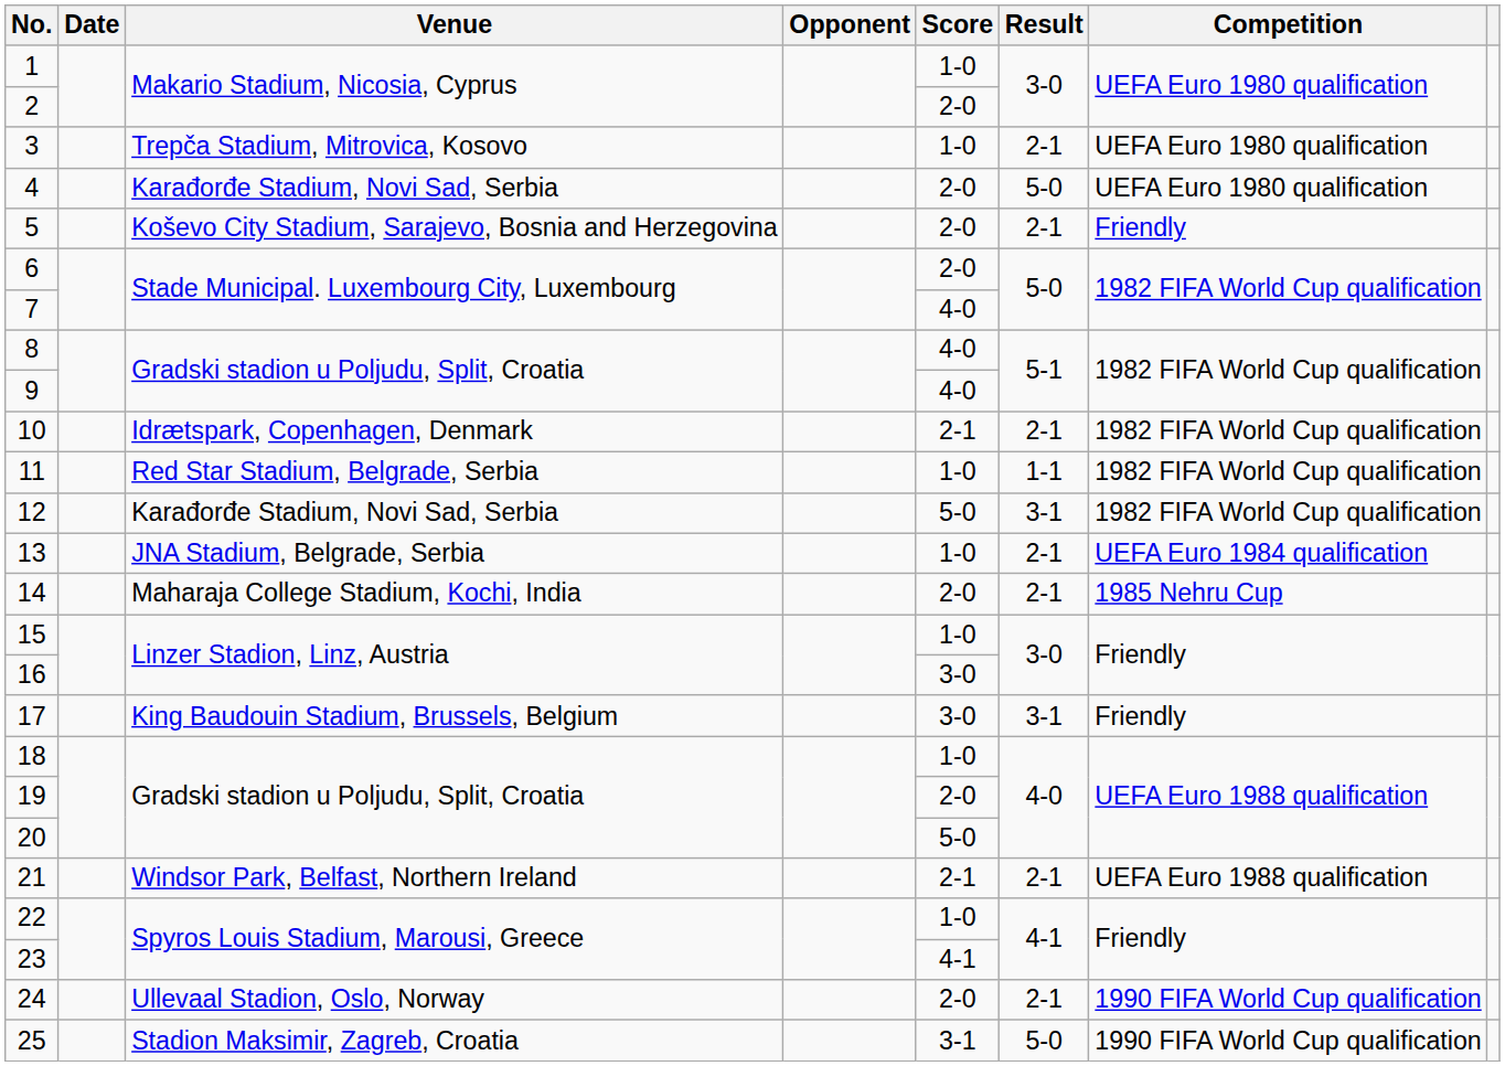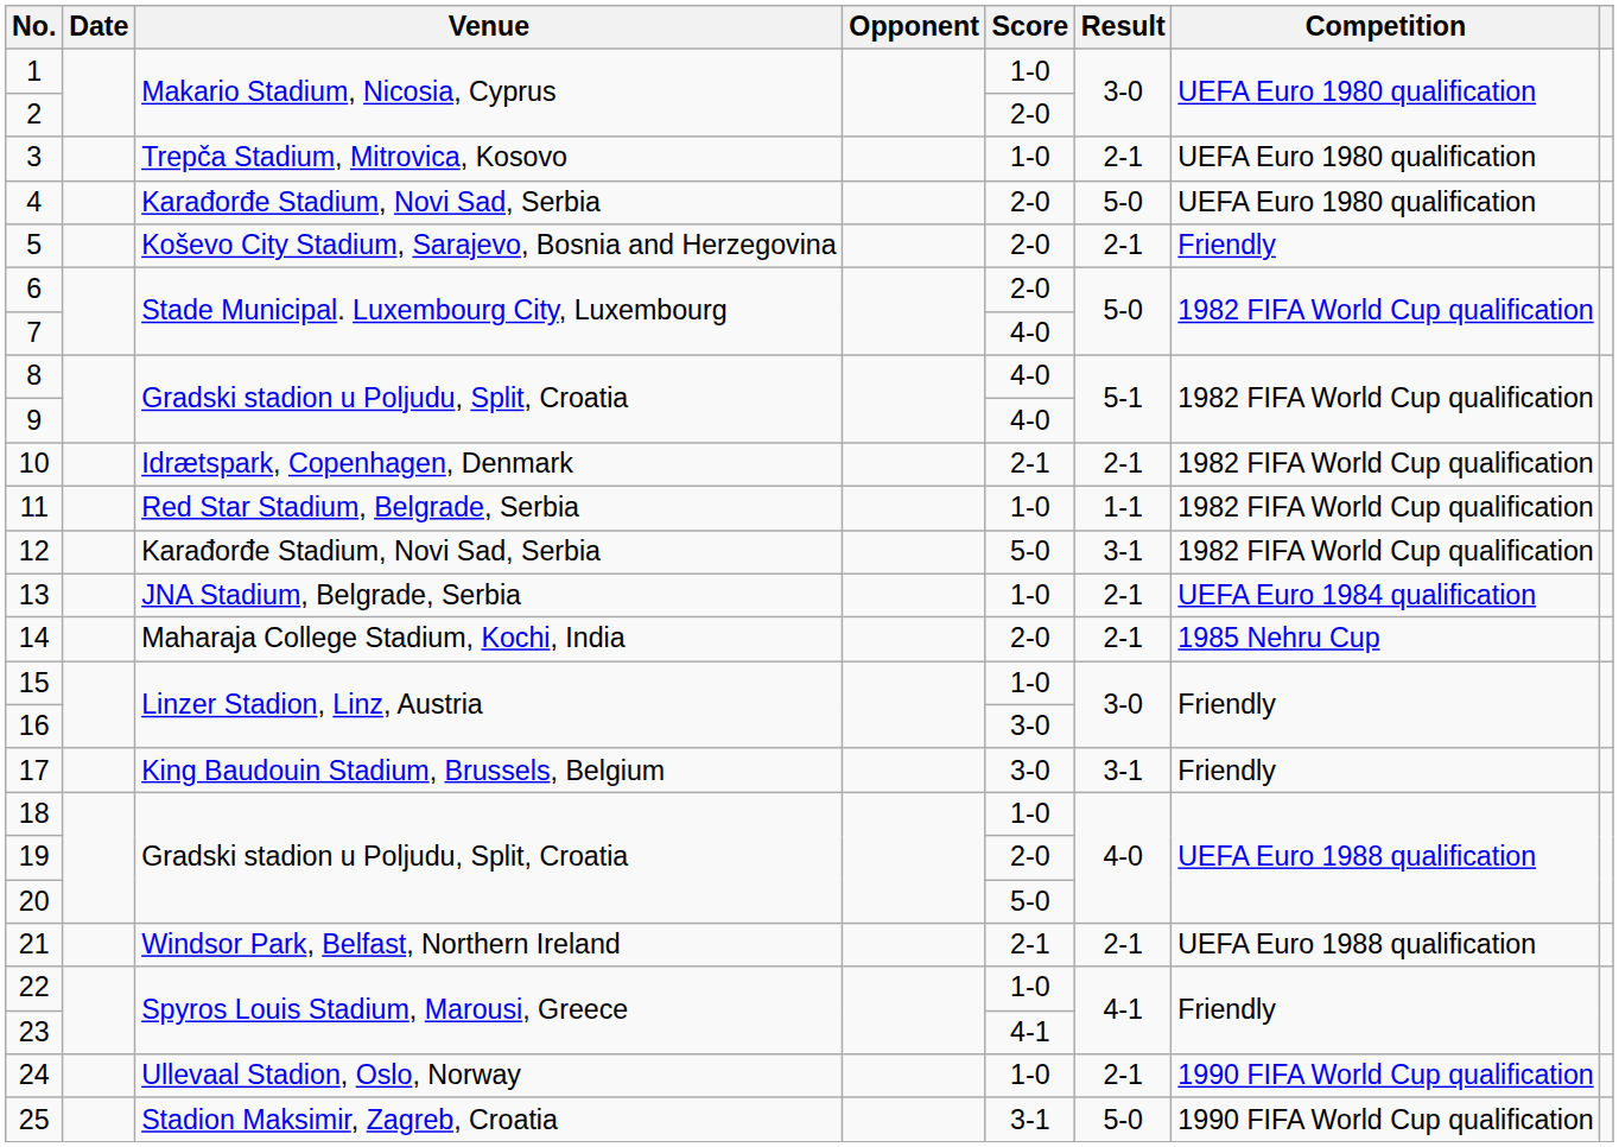 <table class="wikitable sortable">
 <tr>
 <th scope="col">No.</th>
 <th scope="col">Date</th>
 <th scope="col">Venue</th>
 <th scope="col">Opponent</th>
 <th scope="col">Score</th>
 <th scope="col">Result</th>
 <th scope="col">Competition</th>
 <th scope="col" class="unsortable"></th>
 </tr>
 <tr>
 <td style="text-align:center">1</td>
 <td rowspan="2"></td>
 <td rowspan="2"><a href='#'>Makario Stadium</a>, <a href='#'>Nicosia</a>, Cyprus</td>
 <td rowspan="2"></td>
 <td style="text-align:center">1-0</td>
 <td rowspan="2" style="text-align:center">3-0</td>
 <td rowspan="2"><a href='#'>UEFA Euro 1980 qualification</a></td>
 <td rowspan="2"></td>
 </tr>
 <tr>
 <td style="text-align:center">2</td>
 <td style="text-align:center">2-0</td>
 </tr>
 <tr>
 <td style="text-align:center">3</td>
 <td></td>
 <td><a href='#'>Trepča Stadium</a>, <a href='#'>Mitrovica</a>, Kosovo</td>
 <td></td>
 <td style="text-align:center">1-0</td>
 <td style="text-align:center">2-1</td>
 <td>UEFA Euro 1980 qualification</td>
 <td></td>
 </tr>
 <tr>
 <td style="text-align:center">4</td>
 <td></td>
 <td><a href='#'>Karađorđe Stadium</a>, <a href='#'>Novi Sad</a>, Serbia</td>
 <td></td>
 <td style="text-align:center">2-0</td>
 <td style="text-align:center">5-0</td>
 <td>UEFA Euro 1980 qualification</td>
 <td></td>
 </tr>
 <tr>
 <td style="text-align:center">5</td>
 <td></td>
 <td><a href='#'>Koševo City Stadium</a>, <a href='#'>Sarajevo</a>, Bosnia and Herzegovina</td>
 <td></td>
 <td style="text-align:center">2-0</td>
 <td style="text-align:center">2-1</td>
 <td><a href='#'>Friendly</a></td>
 <td></td>
 </tr>
 <tr>
 <td style="text-align:center">6</td>
 <td rowspan="2"></td>
 <td rowspan="2"><a href='#'>Stade Municipal</a>. <a href='#'>Luxembourg City</a>, Luxembourg</td>
 <td rowspan="2"></td>
 <td style="text-align:center">2-0</td>
 <td rowspan="2" style="text-align:center">5-0</td>
 <td rowspan="2"><a href='#'>1982 FIFA World Cup qualification</a></td>
 <td rowspan="2"></td>
 </tr>
 <tr>
 <td style="text-align:center">7</td>
 <td style="text-align:center">4-0</td>
 </tr>
 <tr>
 <td style="text-align:center">8</td>
 <td rowspan="2"></td>
 <td rowspan="2"><a href='#'>Gradski stadion u Poljudu</a>, <a href='#'>Split</a>, Croatia</td>
 <td rowspan="2"></td>
 <td style="text-align:center">4-0</td>
 <td rowspan="2" style="text-align:center">5-1</td>
 <td rowspan="2">1982 FIFA World Cup qualification</td>
 <td rowspan="2"></td>
 </tr>
 <tr>
 <td style="text-align:center">9</td>
 <td style="text-align:center">4-0</td>
 </tr>
 <tr>
 <td style="text-align:center">10</td>
 <td></td>
 <td><a href='#'>Idrætspark</a>, <a href='#'>Copenhagen</a>, Denmark</td>
 <td></td>
 <td style="text-align:center">2-1</td>
 <td style="text-align:center">2-1</td>
 <td>1982 FIFA World Cup qualification</td>
 <td></td>
 </tr>
 <tr>
 <td style="text-align:center">11</td>
 <td></td>
 <td><a href='#'>Red Star Stadium</a>, <a href='#'>Belgrade</a>, Serbia</td>
 <td></td>
 <td style="text-align:center">1-0</td>
 <td style="text-align:center">1-1</td>
 <td>1982 FIFA World Cup qualification</td>
 <td></td>
 </tr>
 <tr>
 <td style="text-align:center">12</td>
 <td></td>
 <td>Karađorđe Stadium, Novi Sad, Serbia</td>
 <td></td>
 <td style="text-align:center">5-0</td>
 <td style="text-align:center">3-1</td>
 <td>1982 FIFA World Cup qualification</td>
 <td></td>
 </tr>
 <tr>
 <td style="text-align:center">13</td>
 <td></td>
 <td><a href='#'>JNA Stadium</a>, Belgrade, Serbia</td>
 <td></td>
 <td style="text-align:center">1-0</td>
 <td style="text-align:center">2-1</td>
 <td><a href='#'>UEFA Euro 1984 qualification</a></td>
 <td></td>
 </tr>
 <tr>
 <td style="text-align:center">14</td>
 <td></td>
 <td>Maharaja College Stadium, <a href='#'>Kochi</a>, India</td>
 <td></td>
 <td style="text-align:center">2-0</td>
 <td style="text-align:center">2-1</td>
 <td><a href='#'>1985 Nehru Cup</a></td>
 <td></td>
 </tr>
 <tr>
 <td style="text-align:center">15</td>
 <td rowspan="2"></td>
 <td rowspan="2"><a href='#'>Linzer Stadion</a>, <a href='#'>Linz</a>, Austria</td>
 <td rowspan="2"></td>
 <td style="text-align:center">1-0</td>
 <td rowspan="2" style="text-align:center">3-0</td>
 <td rowspan="2">Friendly</td>
 <td rowspan="2"></td>
 </tr>
 <tr>
 <td style="text-align:center">16</td>
 <td style="text-align:center">3-0</td>
 </tr>
 <tr>
 <td style="text-align:center">17</td>
 <td></td>
 <td><a href='#'>King Baudouin Stadium</a>, <a href='#'>Brussels</a>, Belgium</td>
 <td></td>
 <td style="text-align:center">3-0</td>
 <td style="text-align:center">3-1</td>
 <td>Friendly</td>
 <td></td>
 </tr>
 <tr>
 <td style="text-align:center">18</td>
 <td rowspan="3"></td>
 <td rowspan="3">Gradski stadion u Poljudu, Split, Croatia</td>
 <td rowspan="3"></td>
 <td style="text-align:center">1-0</td>
 <td rowspan="3" style="text-align:center">4-0</td>
 <td rowspan="3"><a href='#'>UEFA Euro 1988 qualification</a></td>
 <td rowspan="3"></td>
 </tr>
 <tr>
 <td style="text-align:center">19</td>
 <td style="text-align:center">2-0</td>
 </tr>
 <tr>
 <td style="text-align:center">20</td>
 <td style="text-align:center">5-0</td>
 </tr>
 <tr>
 <td style="text-align:center">21</td>
 <td></td>
 <td><a href='#'>Windsor Park</a>, <a href='#'>Belfast</a>, Northern Ireland</td>
 <td></td>
 <td style="text-align:center">2-1</td>
 <td style="text-align:center">2-1</td>
 <td>UEFA Euro 1988 qualification</td>
 <td></td>
 </tr>
 <tr>
 <td style="text-align:center">22</td>
 <td rowspan="2"></td>
 <td rowspan="2"><a href='#'>Spyros Louis Stadium</a>, <a href='#'>Marousi</a>, Greece</td>
 <td rowspan="2"></td>
 <td style="text-align:center">1-0</td>
 <td rowspan="2" style="text-align:center">4-1</td>
 <td rowspan="2">Friendly</td>
 <td rowspan="2"></td>
 </tr>
 <tr>
 <td style="text-align:center">23</td>
 <td style="text-align:center">4-1</td>
 </tr>
 <tr>
 <td style="text-align:center">24</td>
 <td></td>
 <td><a href='#'>Ullevaal Stadion</a>, <a href='#'>Oslo</a>, Norway</td>
 <td></td>
-<td style="text-align:center">2-0</td>
+<td style="text-align:center">1-0</td>
 <td style="text-align:center">2-1</td>
 <td><a href='#'>1990 FIFA World Cup qualification</a></td>
 <td></td>
 </tr>
 <tr>
 <td style="text-align:center">25</td>
 <td></td>
 <td><a href='#'>Stadion Maksimir</a>, <a href='#'>Zagreb</a>, Croatia</td>
 <td></td>
 <td style="text-align:center">3-1</td>
 <td style="text-align:center">5-0</td>
 <td>1990 FIFA World Cup qualification</td>
 <td></td>
 </tr>
 </table>
